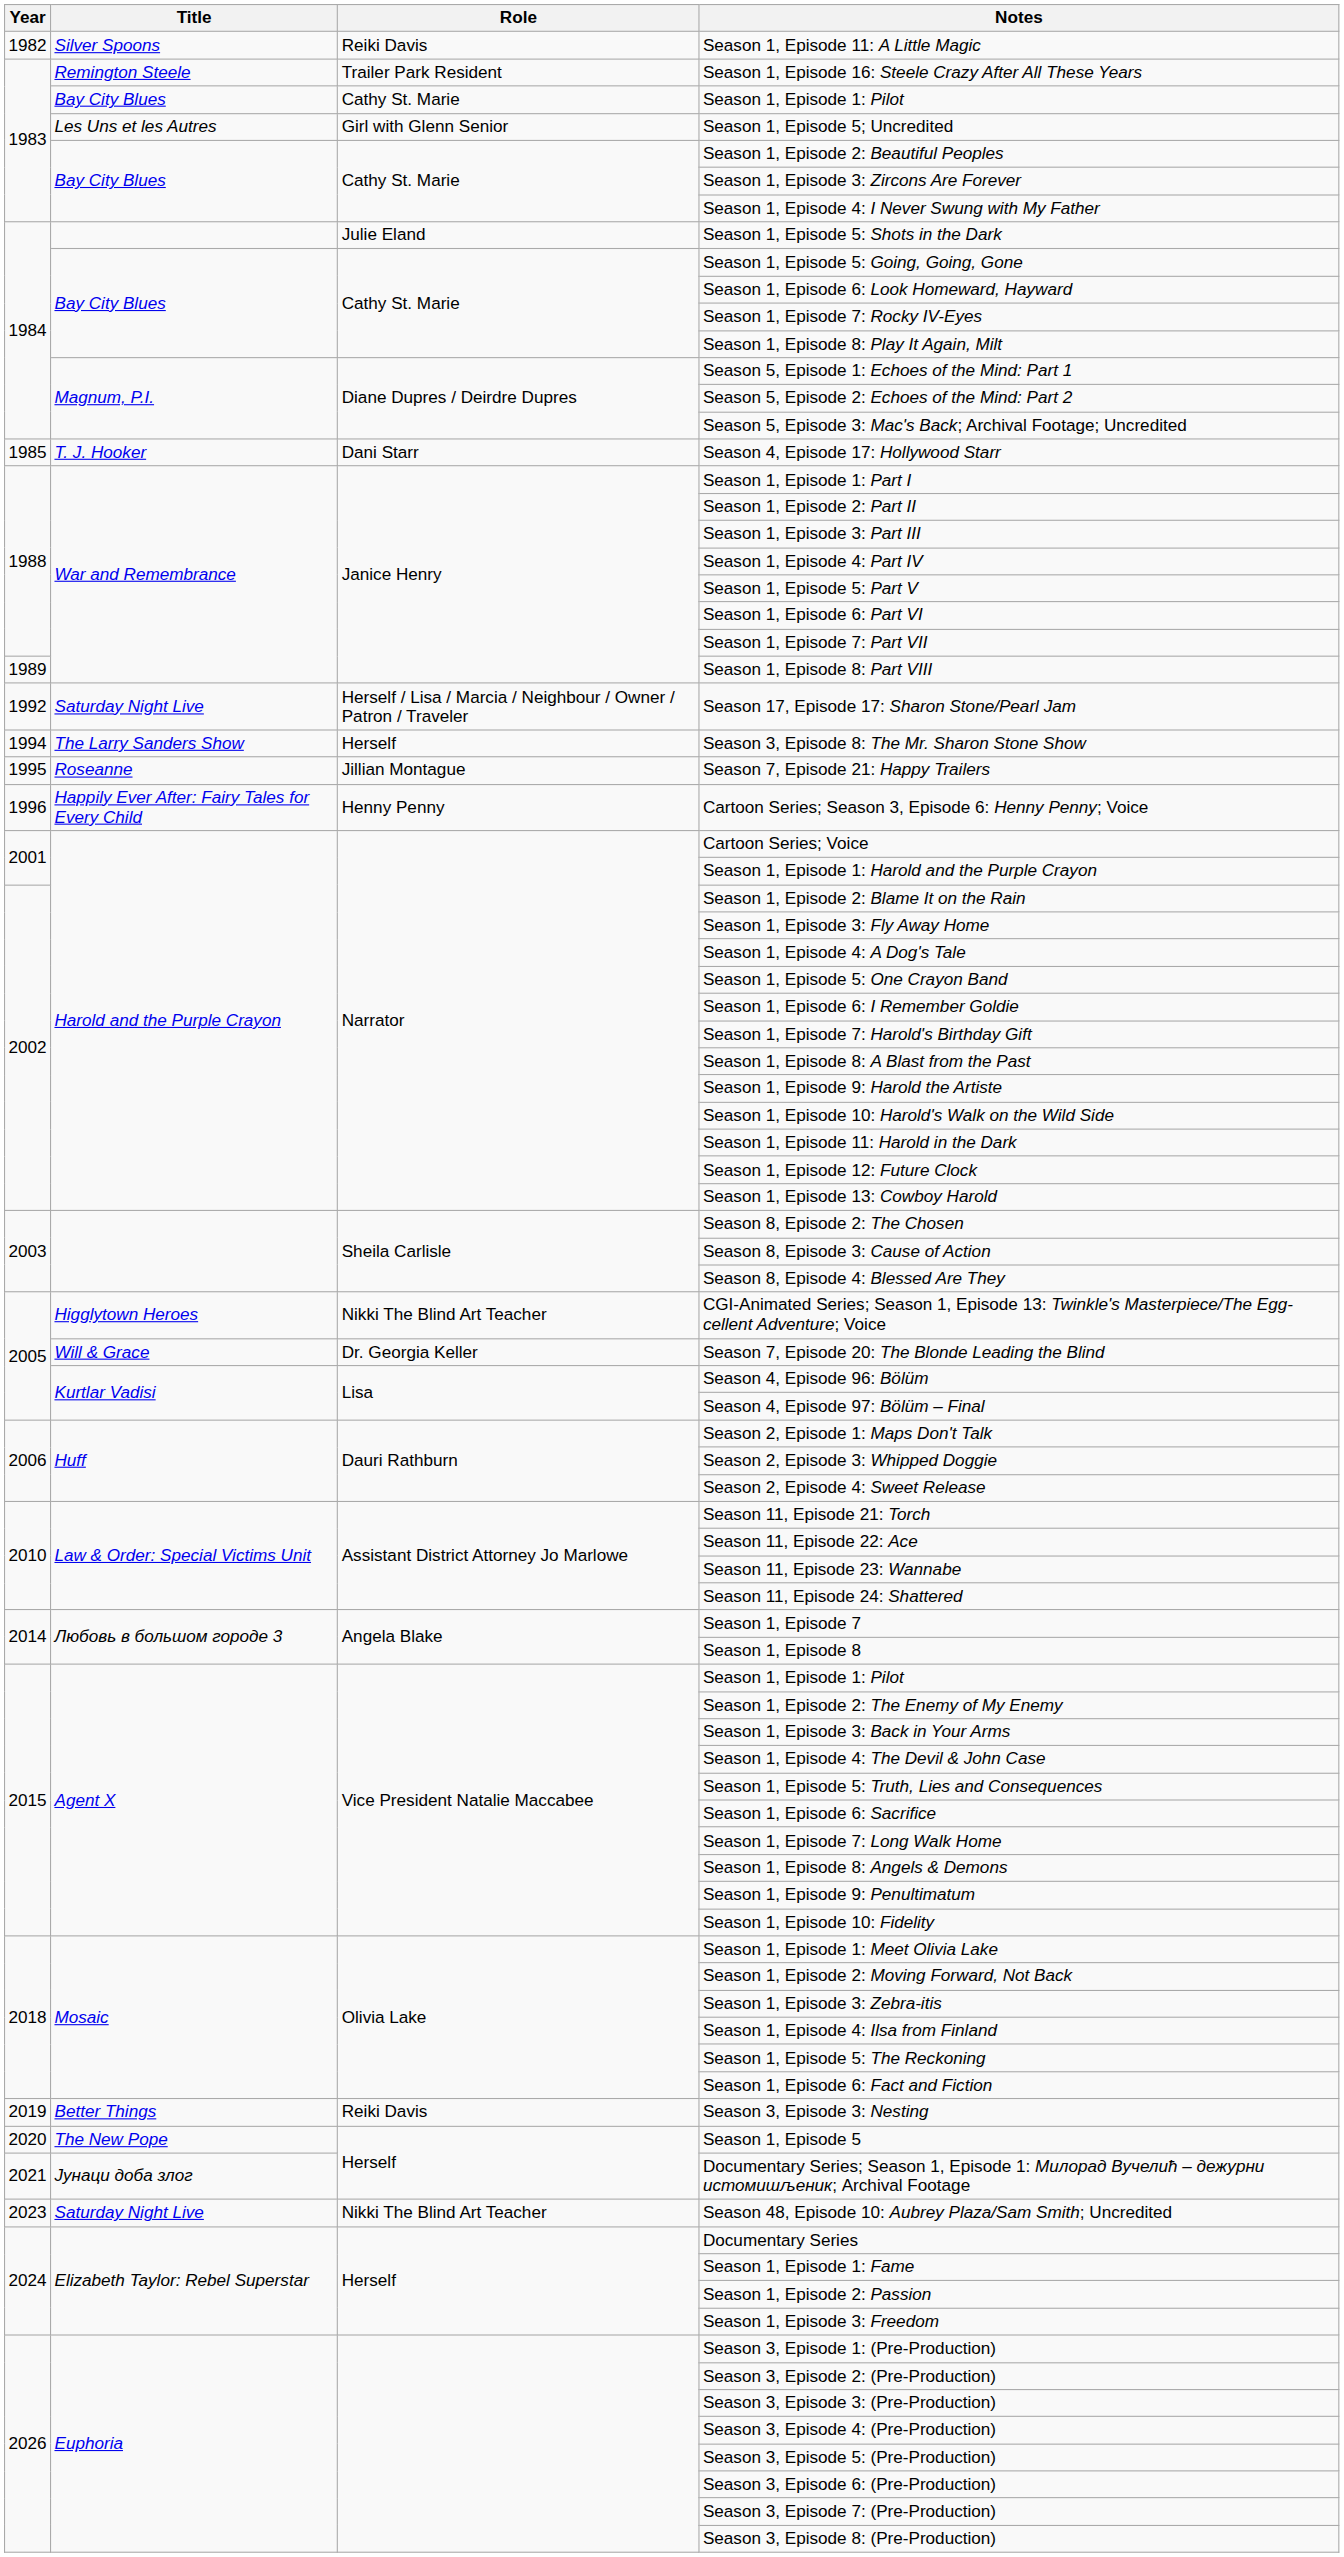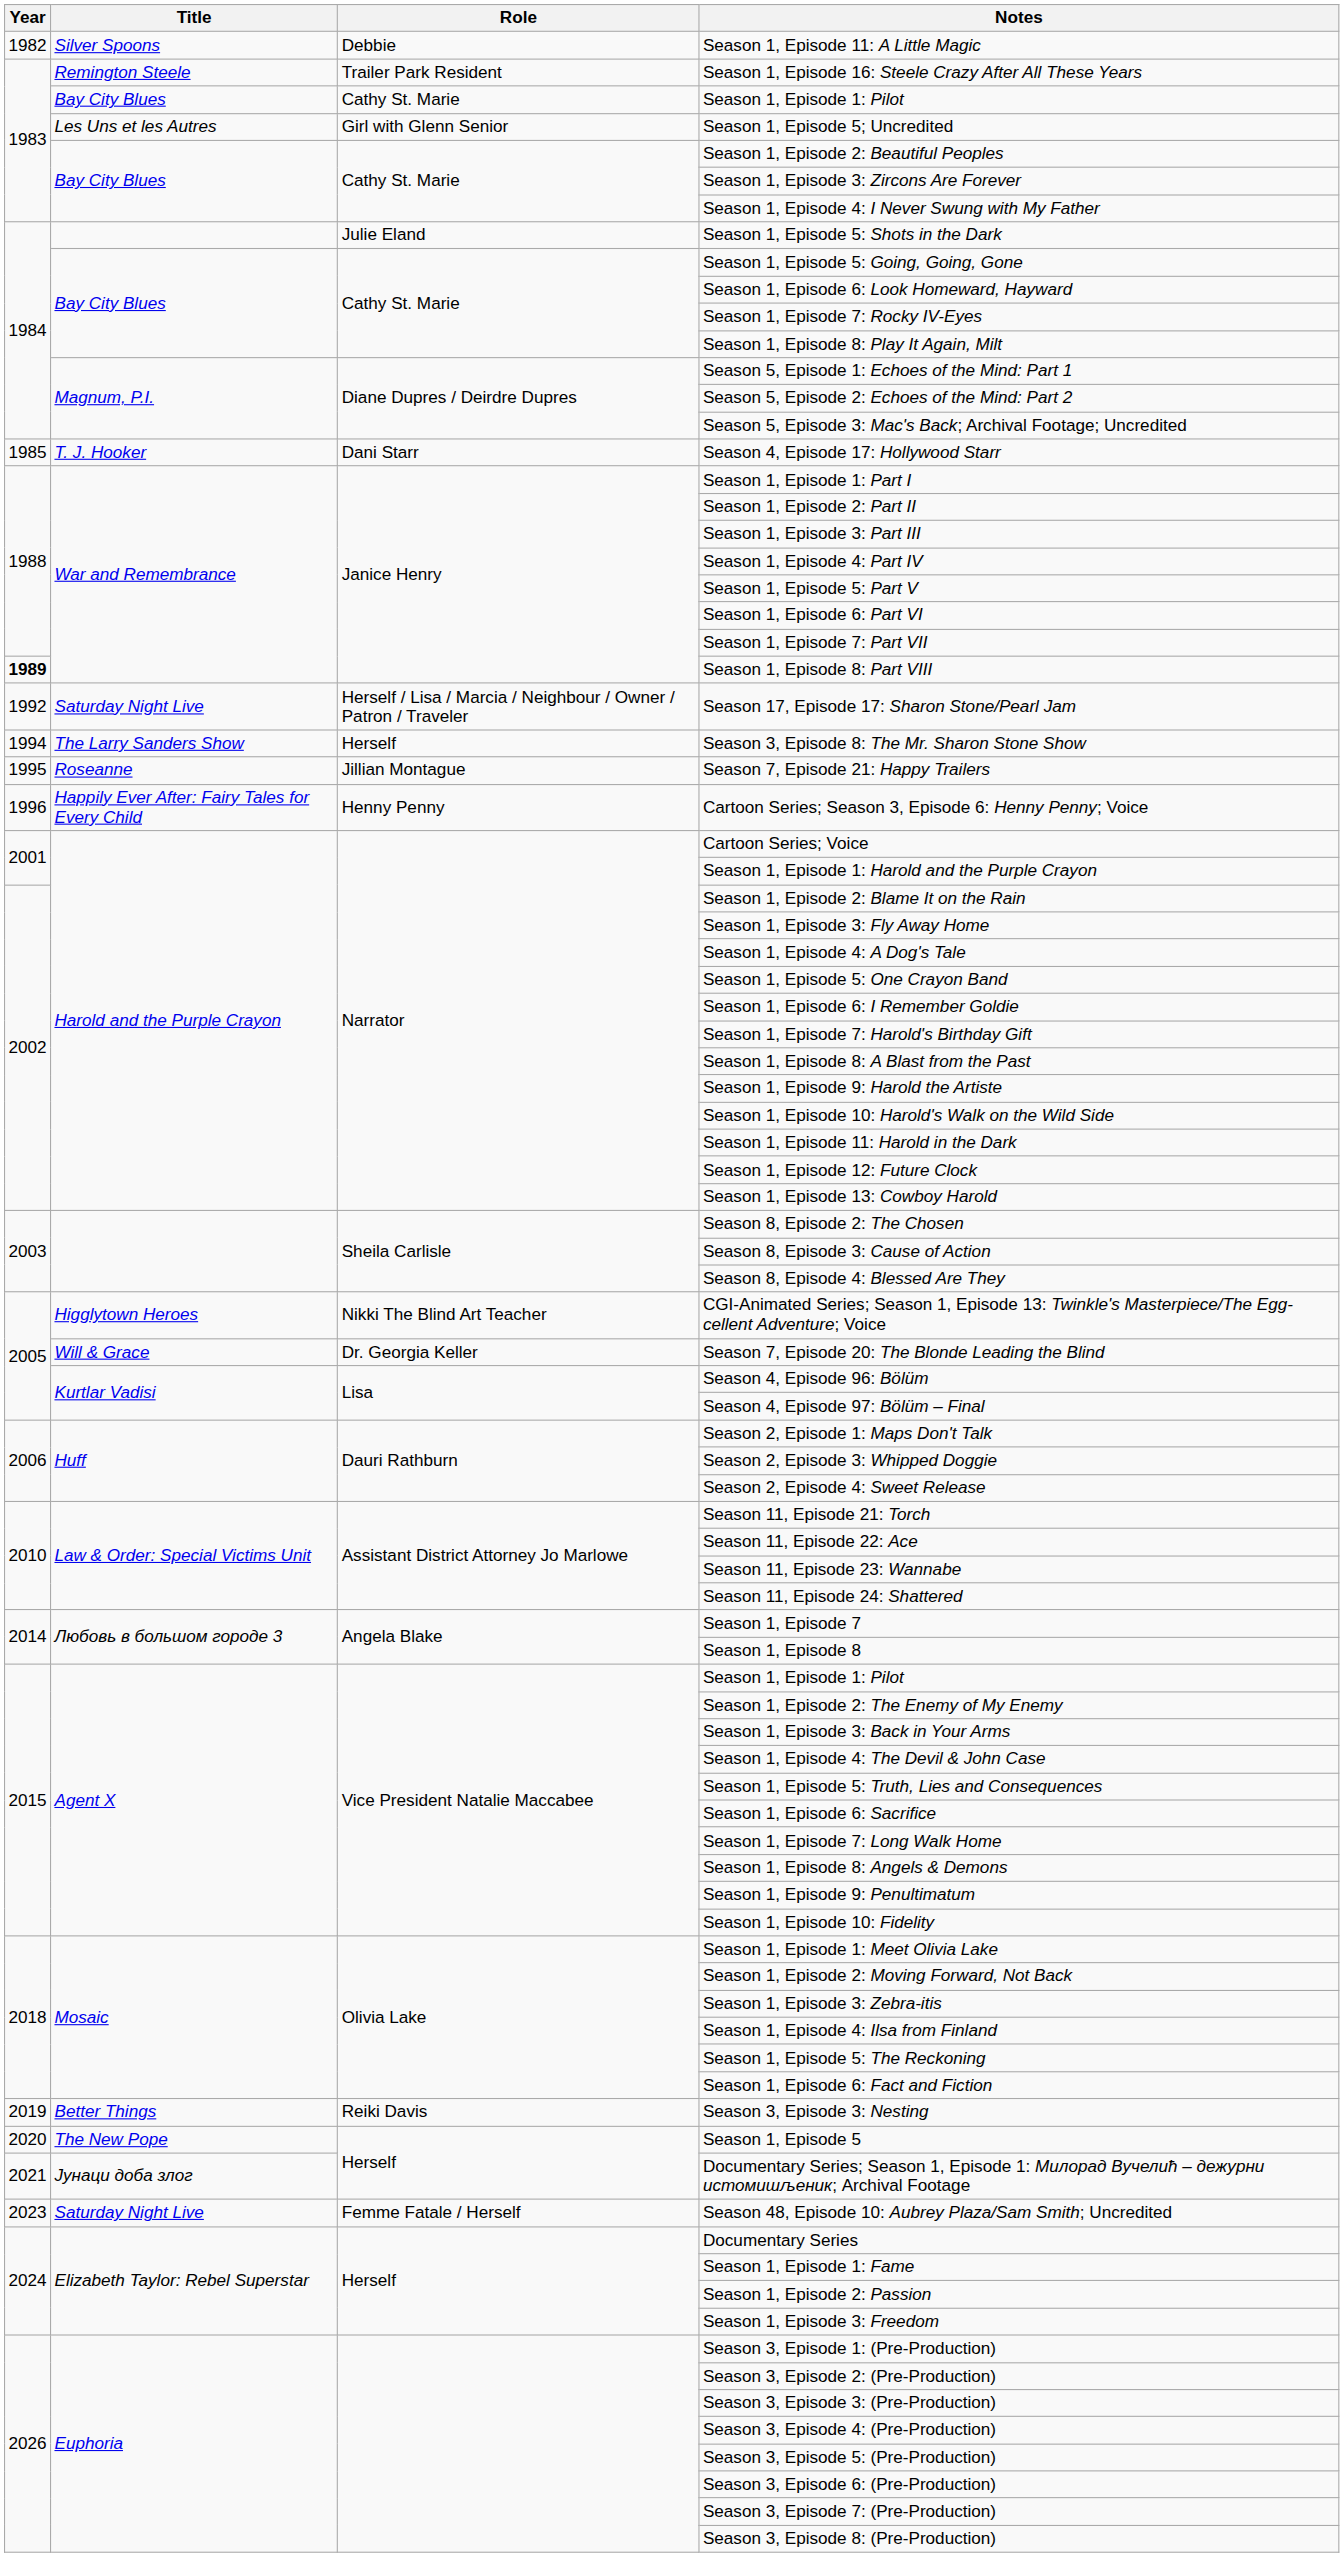 <table class="wikitable sortable unsortable">
 <tr>
 <th scope="col">Year</th>
 <th scope="col">Title</th>
 <th scope="col">Role</th>
 <th class="unsortable" scope="col">Notes</th>
 </tr>
 <tr>
 <td>1982</td>
 <td><em><a href='#'>Silver Spoons</a></em></td>
-<td>Reiki Davis</td>
+<td>Debbie</td>
 <td>Season 1, Episode 11: <em>A Little Magic</em></td>
 </tr>
 <tr>
 <td rowspan=6>1983</td>
 <td><em><a href='#'>Remington Steele</a></em></td>
 <td>Trailer Park Resident</td>
 <td>Season 1, Episode 16: <em>Steele Crazy After All These Years</em></td>
 </tr>
 <tr>
 <td><em><a href='#'>Bay City Blues</a></em></td>
 <td>Cathy St. Marie</td>
 <td>Season 1, Episode 1: <em>Pilot</em></td>
 </tr>
 <tr>
 <td><em>Les Uns et les Autres</em></td>
 <td>Girl with Glenn Senior</td>
 <td>Season 1, Episode 5; Uncredited</td>
 </tr>
 <tr>
 <td rowspan=3><em><a href='#'>Bay City Blues</a></em></td>
 <td rowspan=3>Cathy St. Marie</td>
 <td>Season 1, Episode 2: <em>Beautiful Peoples</em></td>
 </tr>
 <tr>
 <td>Season 1, Episode 3: <em>Zircons Are Forever</em></td>
 </tr>
 <tr>
 <td>Season 1, Episode 4: <em>I Never Swung with My Father</em></td>
 </tr>
 <tr>
 <td rowspan=8>1984</td>
 <td><em></em></td>
 <td>Julie Eland</td>
 <td>Season 1, Episode 5: <em>Shots in the Dark</em></td>
 </tr>
 <tr>
 <td rowspan=4><em><a href='#'>Bay City Blues</a></em></td>
 <td rowspan=4>Cathy St. Marie</td>
 <td>Season 1, Episode 5: <em>Going, Going, Gone</em></td>
 </tr>
 <tr>
 <td>Season 1, Episode 6: <em>Look Homeward, Hayward</em></td>
 </tr>
 <tr>
 <td>Season 1, Episode 7: <em>Rocky IV-Eyes</em></td>
 </tr>
 <tr>
 <td>Season 1, Episode 8: <em>Play It Again, Milt</em></td>
 </tr>
 <tr>
 <td rowspan=3><em><a href='#'>Magnum, P.I.</a></em></td>
 <td rowspan=3>Diane Dupres / Deirdre Dupres</td>
 <td>Season 5, Episode 1: <em>Echoes of the Mind: Part 1</em></td>
 </tr>
 <tr>
 <td>Season 5, Episode 2: <em>Echoes of the Mind: Part 2</em></td>
 </tr>
 <tr>
 <td>Season 5, Episode 3: <em>Mac's Back</em>; Archival Footage; Uncredited</td>
 </tr>
 <tr>
 <td>1985</td>
 <td><em><a href='#'>T. J. Hooker</a></em></td>
 <td>Dani Starr</td>
 <td>Season 4, Episode 17: <em>Hollywood Starr</em></td>
 </tr>
 <tr>
 <td rowspan=7>1988</td>
 <td rowspan=8><em><a href='#'>War and Remembrance</a></em></td>
 <td rowspan=8>Janice Henry</td>
 <td>Season 1, Episode 1: <em>Part I</em></td>
 </tr>
 <tr>
 <td>Season 1, Episode 2: <em>Part II</em></td>
 </tr>
 <tr>
 <td>Season 1, Episode 3: <em>Part III</em></td>
 </tr>
 <tr>
 <td>Season 1, Episode 4: <em>Part IV</em></td>
 </tr>
 <tr>
 <td>Season 1, Episode 5: <em>Part V</em></td>
 </tr>
 <tr>
 <td>Season 1, Episode 6: <em>Part VI</em></td>
 </tr>
 <tr>
 <td>Season 1, Episode 7: <em>Part VII</em></td>
 </tr>
 <tr>
-<td>1989</td>
+<td><strong>1989</strong></td>
 <td>Season 1, Episode 8: <em>Part VIII</em></td>
 </tr>
 <tr>
 <td>1992</td>
 <td><em><a href='#'>Saturday Night Live</a></em></td>
 <td>Herself / Lisa / Marcia / Neighbour / Owner / Patron / Traveler</td>
 <td>Season 17, Episode 17: <em>Sharon Stone/Pearl Jam</em></td>
 </tr>
 <tr>
 <td>1994</td>
 <td><em><a href='#'>The Larry Sanders Show</a></em></td>
 <td>Herself</td>
 <td>Season 3, Episode 8: <em>The Mr. Sharon Stone Show</em></td>
 </tr>
 <tr>
 <td>1995</td>
 <td><em><a href='#'>Roseanne</a></em></td>
 <td>Jillian Montague</td>
 <td>Season 7, Episode 21: <em>Happy Trailers</em></td>
 </tr>
 <tr>
 <td>1996</td>
 <td><em><a href='#'>Happily Ever After: Fairy Tales for Every Child</a></em></td>
 <td>Henny Penny</td>
 <td>Cartoon Series; Season 3, Episode 6: <em>Henny Penny</em>; Voice</td>
 </tr>
 <tr>
 <td rowspan=2>2001</td>
 <td rowspan=14><em><a href='#'>Harold and the Purple Crayon</a></em></td>
 <td rowspan=14>Narrator</td>
 <td>Cartoon Series; Voice</td>
 </tr>
 <tr>
 <td>Season 1, Episode 1: <em>Harold and the Purple Crayon</em></td>
 </tr>
 <tr>
 <td rowspan=12>2002</td>
 <td>Season 1, Episode 2: <em>Blame It on the Rain</em></td>
 </tr>
 <tr>
 <td>Season 1, Episode 3: <em>Fly Away Home</em></td>
 </tr>
 <tr>
 <td>Season 1, Episode 4: <em>A Dog's Tale</em></td>
 </tr>
 <tr>
 <td>Season 1, Episode 5: <em>One Crayon Band</em></td>
 </tr>
 <tr>
 <td>Season 1, Episode 6: <em>I Remember Goldie</em></td>
 </tr>
 <tr>
 <td>Season 1, Episode 7: <em>Harold's Birthday Gift</em></td>
 </tr>
 <tr>
 <td>Season 1, Episode 8: <em>A Blast from the Past</em></td>
 </tr>
 <tr>
 <td>Season 1, Episode 9: <em>Harold the Artiste</em></td>
 </tr>
 <tr>
 <td>Season 1, Episode 10: <em>Harold's Walk on the Wild Side</em></td>
 </tr>
 <tr>
 <td>Season 1, Episode 11: <em>Harold in the Dark</em></td>
 </tr>
 <tr>
 <td>Season 1, Episode 12: <em>Future Clock</em></td>
 </tr>
 <tr>
 <td>Season 1, Episode 13: <em>Cowboy Harold</em></td>
 </tr>
 <tr>
 <td rowspan=3>2003</td>
 <td rowspan=3><em></em></td>
 <td rowspan=3>Sheila Carlisle</td>
 <td>Season 8, Episode 2: <em>The Chosen</em></td>
 </tr>
 <tr>
 <td>Season 8, Episode 3: <em>Cause of Action</em></td>
 </tr>
 <tr>
 <td>Season 8, Episode 4: <em>Blessed Are They</em></td>
 </tr>
 <tr>
 <td rowspan=4>2005</td>
 <td><em><a href='#'>Higglytown Heroes</a></em></td>
 <td>Nikki The Blind Art Teacher</td>
 <td>CGI-Animated Series; Season 1, Episode 13: <em>Twinkle's Masterpiece/The Egg-cellent Adventure</em>; Voice</td>
 </tr>
 <tr>
 <td><em><a href='#'>Will & Grace</a></em></td>
 <td>Dr. Georgia Keller</td>
 <td>Season 7, Episode 20: <em>The Blonde Leading the Blind</em></td>
 </tr>
 <tr>
 <td rowspan=2><em><a href='#'>Kurtlar Vadisi</a></em></td>
 <td rowspan=2>Lisa</td>
 <td>Season 4, Episode 96: <em>Bölüm</em></td>
 </tr>
 <tr>
 <td>Season 4, Episode 97: <em>Bölüm – Final</em></td>
 </tr>
 <tr>
 <td rowspan=3>2006</td>
 <td rowspan=3><em><a href='#'>Huff</a></em></td>
 <td rowspan=3>Dauri Rathburn</td>
 <td>Season 2, Episode 1: <em>Maps Don't Talk</em></td>
 </tr>
 <tr>
 <td>Season 2, Episode 3: <em>Whipped Doggie</em></td>
 </tr>
 <tr>
 <td>Season 2, Episode 4: <em>Sweet Release</em></td>
 </tr>
 <tr>
 <td rowspan=4>2010</td>
 <td rowspan=4><em><a href='#'>Law & Order: Special Victims Unit</a></em></td>
 <td rowspan=4>Assistant District Attorney Jo Marlowe</td>
 <td>Season 11, Episode 21: <em>Torch</em></td>
 </tr>
 <tr>
 <td>Season 11, Episode 22: <em>Ace</em></td>
 </tr>
 <tr>
 <td>Season 11, Episode 23: <em>Wannabe</em></td>
 </tr>
 <tr>
 <td>Season 11, Episode 24: <em>Shattered</em></td>
 </tr>
 <tr>
 <td rowspan=2>2014</td>
 <td rowspan=2><em>Любовь в большом городе 3</em></td>
 <td rowspan=2>Angela Blake</td>
 <td>Season 1, Episode 7</td>
 </tr>
 <tr>
 <td>Season 1, Episode 8</td>
 </tr>
 <tr>
 <td rowspan=10>2015</td>
 <td rowspan=10><em><a href='#'>Agent X</a></em></td>
 <td rowspan=10>Vice President Natalie Maccabee</td>
 <td>Season 1, Episode 1: <em>Pilot</em></td>
 </tr>
 <tr>
 <td>Season 1, Episode 2: <em>The Enemy of My Enemy</em></td>
 </tr>
 <tr>
 <td>Season 1, Episode 3: <em>Back in Your Arms</em></td>
 </tr>
 <tr>
 <td>Season 1, Episode 4: <em>The Devil & John Case</em></td>
 </tr>
 <tr>
 <td>Season 1, Episode 5: <em>Truth, Lies and Consequences</em></td>
 </tr>
 <tr>
 <td>Season 1, Episode 6: <em>Sacrifice</em></td>
 </tr>
 <tr>
 <td>Season 1, Episode 7: <em>Long Walk Home</em></td>
 </tr>
 <tr>
 <td>Season 1, Episode 8: <em>Angels & Demons</em></td>
 </tr>
 <tr>
 <td>Season 1, Episode 9: <em>Penultimatum</em></td>
 </tr>
 <tr>
 <td>Season 1, Episode 10: <em>Fidelity</em></td>
 </tr>
 <tr>
 <td rowspan=6>2018</td>
 <td rowspan=6><em><a href='#'>Mosaic</a></em></td>
 <td rowspan=6>Olivia Lake</td>
 <td>Season 1, Episode 1: <em>Meet Olivia Lake</em></td>
 </tr>
 <tr>
 <td>Season 1, Episode 2: <em>Moving Forward, Not Back</em></td>
 </tr>
 <tr>
 <td>Season 1, Episode 3: <em>Zebra-itis</em></td>
 </tr>
 <tr>
 <td>Season 1, Episode 4: <em>Ilsa from Finland</em></td>
 </tr>
 <tr>
 <td>Season 1, Episode 5: <em>The Reckoning</em></td>
 </tr>
 <tr>
 <td>Season 1, Episode 6: <em>Fact and Fiction</em></td>
 </tr>
 <tr>
 <td>2019</td>
 <td><em><a href='#'>Better Things</a></em></td>
 <td>Reiki Davis</td>
 <td>Season 3, Episode 3: <em>Nesting</em></td>
 </tr>
 <tr>
 <td>2020</td>
 <td><em><a href='#'>The New Pope</a></em></td>
 <td rowspan="2">Herself</td>
 <td>Season 1, Episode 5</td>
 </tr>
 <tr>
 <td>2021</td>
 <td><em>Јунаци доба злог</em></td>
 <td>Documentary Series; Season 1, Episode 1: <em>Милорад Вучелић – дежурни истомишљеник</em>; Archival Footage</td>
 </tr>
 <tr>
 <td>2023</td>
 <td><em><a href='#'>Saturday Night Live</a></em></td>
-<td>Nikki The Blind Art Teacher</td>
+<td>Femme Fatale / Herself</td>
 <td>Season 48, Episode 10: <em>Aubrey Plaza/Sam Smith</em>; Uncredited</td>
 </tr>
 <tr>
 <td rowspan=4>2024</td>
 <td rowspan=4><em>Elizabeth Taylor: Rebel Superstar</em></td>
 <td rowspan=4>Herself</td>
 <td>Documentary Series</td>
 </tr>
 <tr>
 <td>Season 1, Episode 1: <em>Fame</em></td>
 </tr>
 <tr>
 <td>Season 1, Episode 2: <em>Passion</em></td>
 </tr>
 <tr>
 <td>Season 1, Episode 3: <em>Freedom</em></td>
 </tr>
 <tr>
 <td rowspan=8>2026</td>
 <td rowspan=8><em><a href='#'>Euphoria</a></em></td>
 <td rowspan=8></td>
 <td>Season 3, Episode 1:  (Pre-Production)</td>
 </tr>
 <tr>
 <td>Season 3, Episode 2:  (Pre-Production)</td>
 </tr>
 <tr>
 <td>Season 3, Episode 3:  (Pre-Production)</td>
 </tr>
 <tr>
 <td>Season 3, Episode 4:  (Pre-Production)</td>
 </tr>
 <tr>
 <td>Season 3, Episode 5:  (Pre-Production)</td>
 </tr>
 <tr>
 <td>Season 3, Episode 6:  (Pre-Production)</td>
 </tr>
 <tr>
 <td>Season 3, Episode 7:  (Pre-Production)</td>
 </tr>
 <tr>
 <td>Season 3, Episode 8:  (Pre-Production)</td>
 </tr>
 </table>
